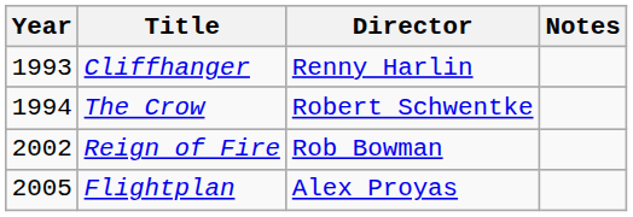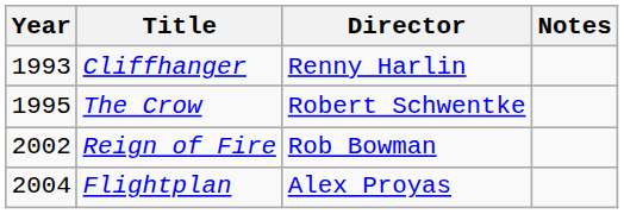 <table class="wikitable">
 <tr>
 <th>Year</th>
 <th>Title</th>
 <th>Director</th>
 <th>Notes</th>
 </tr>
 <tr>
 <td>1993</td>
 <td><em><a href='#'>Cliffhanger</a></em></td>
 <td><a href='#'>Renny Harlin</a></td>
 <td></td>
 </tr>
 <tr>
-<td>1994</td>
+<td>1995</td>
 <td><a href='#'><em>The Crow</em></a></td>
 <td><a href='#'>Robert Schwentke</a></td>
 <td></td>
 </tr>
 <tr>
 <td>2002</td>
 <td><em><a href='#'>Reign of Fire</a></em></td>
 <td><a href='#'>Rob Bowman</a></td>
 <td></td>
 </tr>
 <tr>
-<td>2005</td>
+<td>2004</td>
 <td><em><a href='#'>Flightplan</a></em></td>
 <td><a href='#'>Alex Proyas</a></td>
 <td></td>
 </tr>
 </table>
